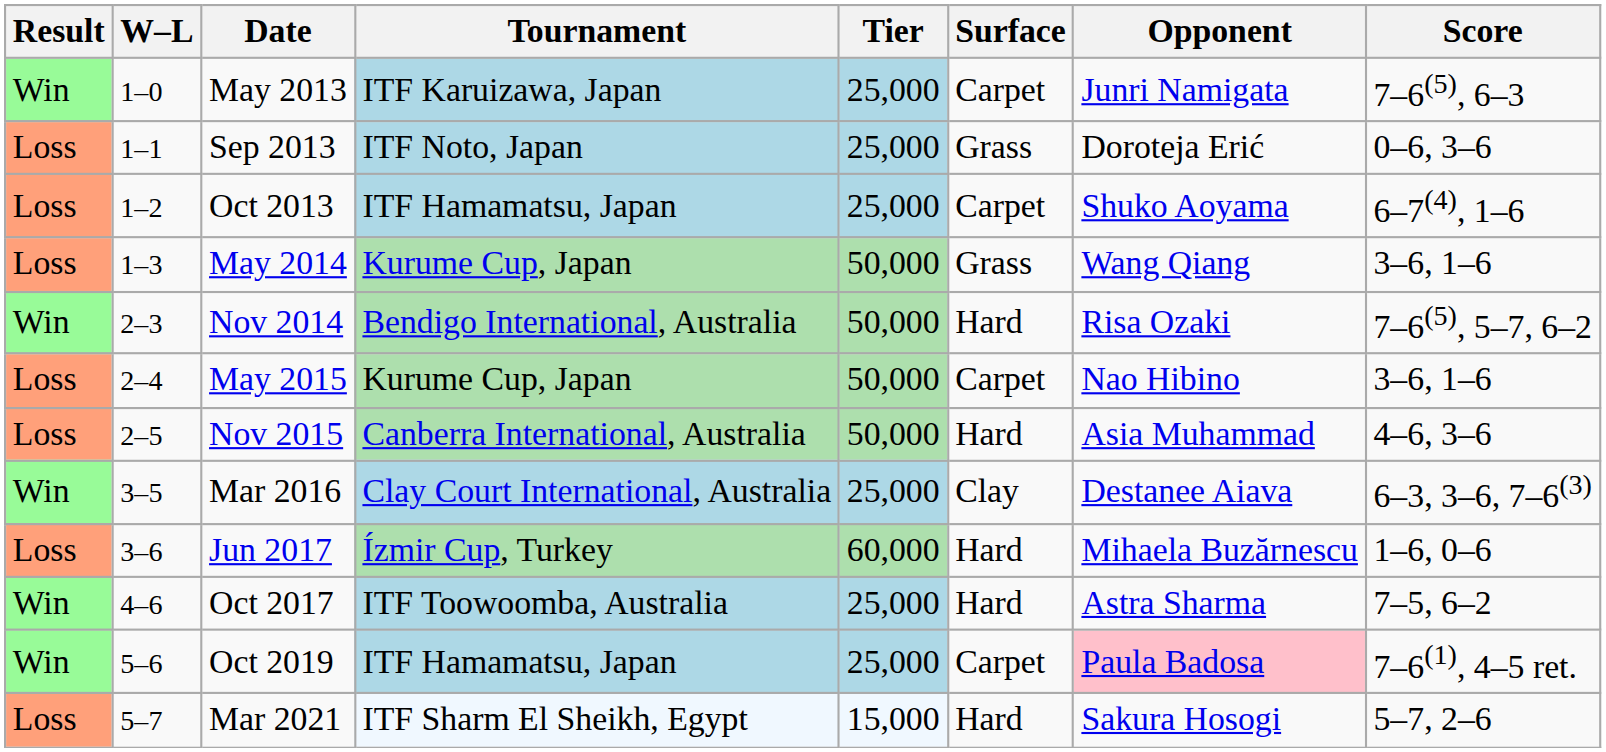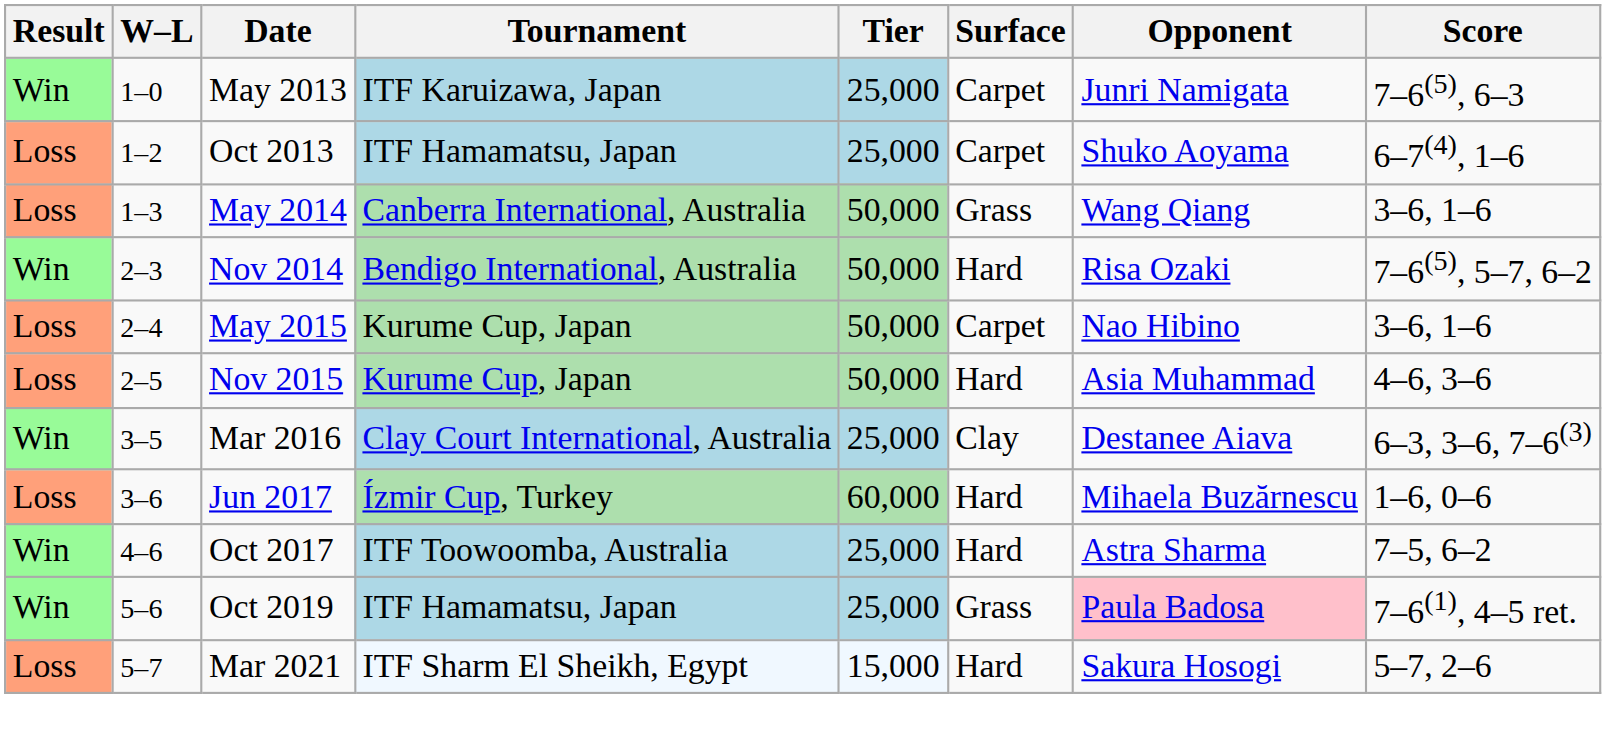 <table class="sortable wikitable">
 <tr>
 <th>Result</th>
 <th class="unsortable">W–L</th>
 <th>Date</th>
 <th>Tournament</th>
 <th>Tier</th>
 <th>Surface</th>
 <th>Opponent</th>
 <th class="unsortable">Score</th>
 </tr>
 <tr>
 <td style="background:#98fb98;">Win</td>
 <td><small>1–0</small></td>
 <td>May 2013</td>
 <td style="background:lightblue;">ITF Karuizawa, Japan</td>
 <td style="background:lightblue;">25,000</td>
 <td>Carpet</td>
 <td> <a href='#'>Junri Namigata</a></td>
 <td>7–6<sup>(5)</sup>, 6–3</td>
 </tr>
 <tr>
 <td style="background:#ffa07a;">Loss</td>
-<td><small>1–1</small></td>
-<td>Sep 2013</td>
-<td style="background:lightblue;">ITF Noto, Japan</td>
-<td style="background:lightblue;">25,000</td>
-<td>Grass</td>
-<td> Doroteja Erić</td>
-<td>0–6, 3–6</td>
-</tr>
-<tr>
-<td style="background:#ffa07a;">Loss</td>
 <td><small>1–2</small></td>
 <td>Oct 2013</td>
 <td style="background:lightblue;">ITF Hamamatsu, Japan</td>
 <td style="background:lightblue;">25,000</td>
 <td>Carpet</td>
 <td> <a href='#'>Shuko Aoyama</a></td>
 <td>6–7<sup>(4)</sup>, 1–6</td>
 </tr>
 <tr>
 <td style="background:#ffa07a;">Loss</td>
 <td><small>1–3</small></td>
 <td><a href='#'>May 2014</a></td>
-<td style="background:#addfad;"><a href='#'>Kurume Cup</a>, Japan</td>
+<td style="background:#addfad;"><a href='#'>Canberra International</a>, Australia</td>
 <td style="background:#addfad;">50,000</td>
 <td>Grass</td>
 <td> <a href='#'>Wang Qiang</a></td>
 <td>3–6, 1–6</td>
 </tr>
 <tr>
 <td style="background:#98fb98;">Win</td>
 <td><small>2–3</small></td>
 <td><a href='#'>Nov 2014</a></td>
 <td style="background:#addfad;"><a href='#'>Bendigo International</a>, Australia</td>
 <td style="background:#addfad;">50,000</td>
 <td>Hard</td>
 <td> <a href='#'>Risa Ozaki</a></td>
 <td>7–6<sup>(5)</sup>, 5–7, 6–2</td>
 </tr>
 <tr>
 <td style="background:#ffa07a;">Loss</td>
 <td><small>2–4</small></td>
 <td><a href='#'>May 2015</a></td>
 <td style="background:#addfad;">Kurume Cup, Japan</td>
 <td style="background:#addfad;">50,000</td>
 <td>Carpet</td>
 <td> <a href='#'>Nao Hibino</a></td>
 <td>3–6, 1–6</td>
 </tr>
 <tr>
 <td style="background:#ffa07a;">Loss</td>
 <td><small>2–5</small></td>
 <td><a href='#'>Nov 2015</a></td>
-<td style="background:#addfad;"><a href='#'>Canberra International</a>, Australia</td>
+<td style="background:#addfad;"><a href='#'>Kurume Cup</a>, Japan</td>
 <td style="background:#addfad;">50,000</td>
 <td>Hard</td>
 <td> <a href='#'>Asia Muhammad</a></td>
 <td>4–6, 3–6</td>
 </tr>
 <tr>
 <td style="background:#98fb98;">Win</td>
 <td><small>3–5</small></td>
 <td>Mar 2016</td>
 <td style="background:lightblue;"><a href='#'>Clay Court International</a>, Australia</td>
 <td style="background:lightblue;">25,000</td>
 <td>Clay</td>
 <td> <a href='#'>Destanee Aiava</a></td>
 <td>6–3, 3–6, 7–6<sup>(3)</sup></td>
 </tr>
 <tr>
 <td style="background:#ffa07a;">Loss</td>
 <td><small>3–6</small></td>
 <td><a href='#'>Jun 2017</a></td>
 <td style="background:#addfad;"><a href='#'>Ízmir Cup</a>, Turkey</td>
 <td style="background:#addfad;">60,000</td>
 <td>Hard</td>
 <td> <a href='#'>Mihaela Buzărnescu</a></td>
 <td>1–6, 0–6</td>
 </tr>
 <tr>
 <td style="background:#98fb98;">Win</td>
 <td><small>4–6</small></td>
 <td>Oct 2017</td>
 <td style="background:lightblue;">ITF Toowoomba, Australia</td>
 <td style="background:lightblue;">25,000</td>
 <td>Hard</td>
 <td> <a href='#'>Astra Sharma</a></td>
 <td>7–5, 6–2</td>
 </tr>
 <tr>
 <td style="background:#98fb98;">Win</td>
 <td><small>5–6</small></td>
 <td>Oct 2019</td>
 <td style="background:lightblue;">ITF Hamamatsu, Japan</td>
 <td style="background:lightblue;">25,000</td>
-<td>Carpet</td>
+<td>Grass</td>
 <td style="background: pink;"> <a href='#'>Paula Badosa</a></td>
 <td>7–6<sup>(1)</sup>, 4–5 ret.</td>
 </tr>
 <tr>
 <td style="background:#ffa07a;">Loss</td>
 <td><small>5–7</small></td>
 <td>Mar 2021</td>
 <td style="background:#f0f8ff;">ITF Sharm El Sheikh, Egypt</td>
 <td style="background:#f0f8ff;">15,000</td>
 <td>Hard</td>
 <td> <a href='#'>Sakura Hosogi</a></td>
 <td>5–7, 2–6</td>
 </tr>
 </table>
